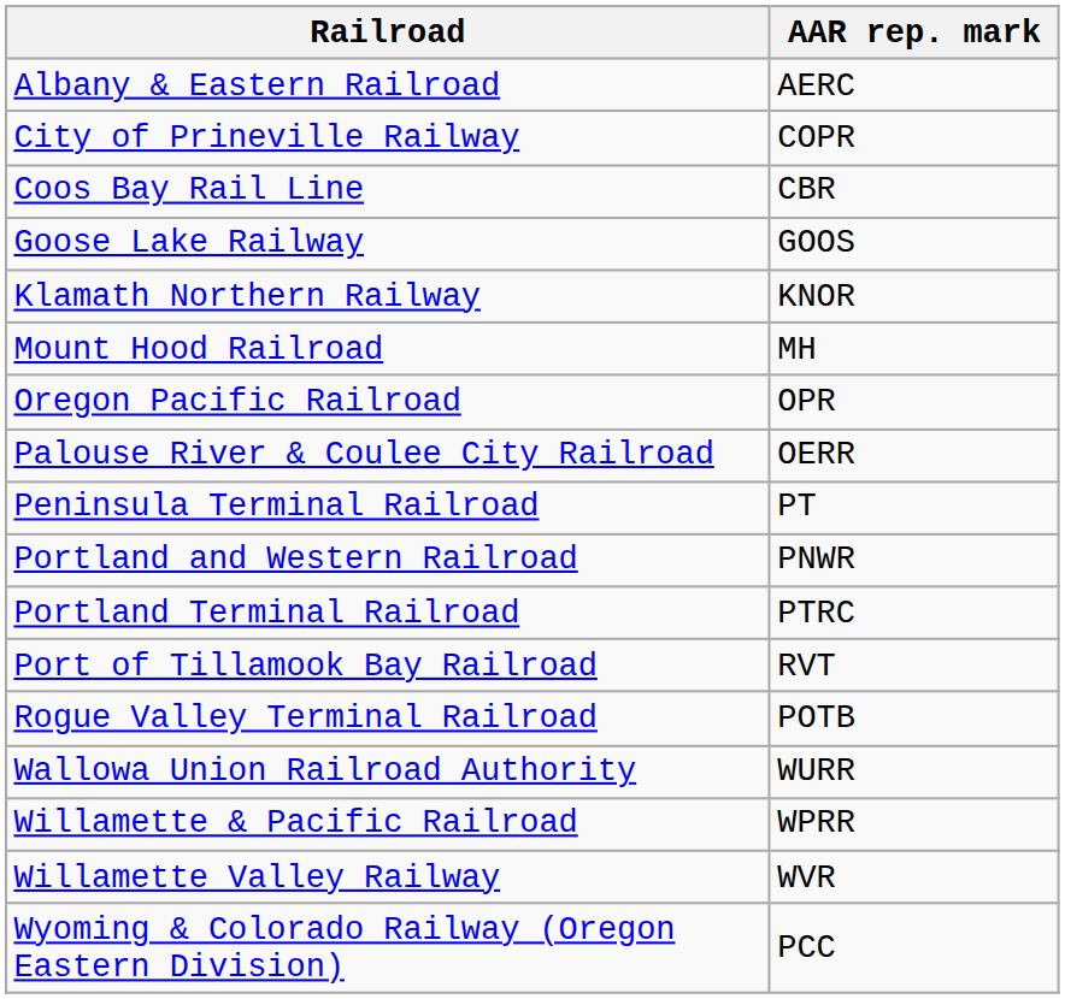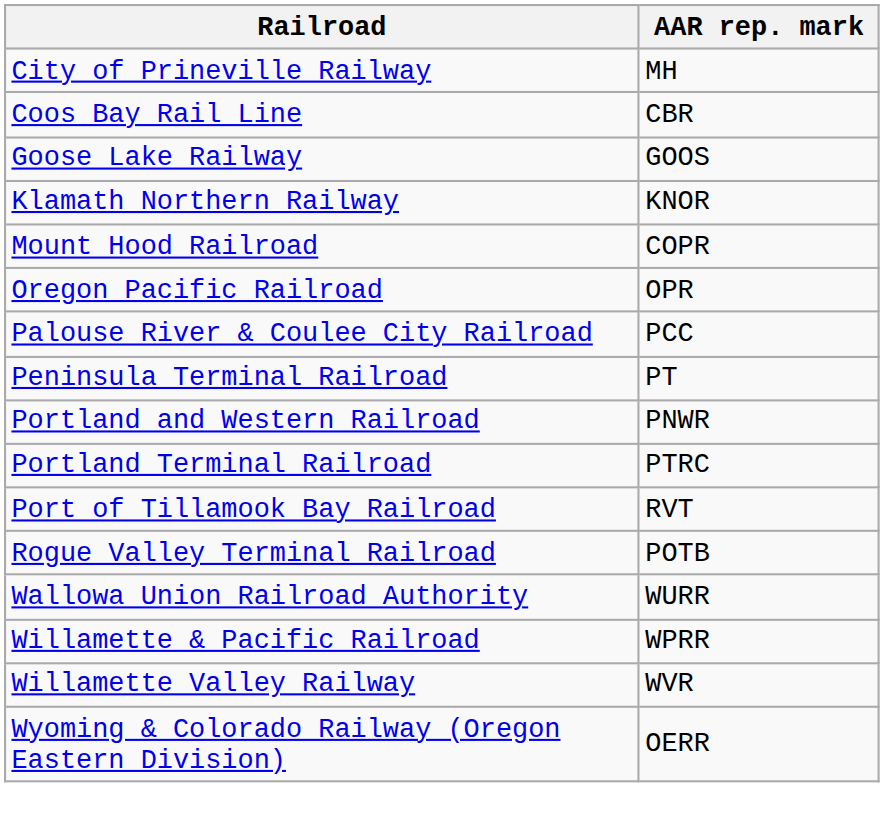 <table class="wikitable" border="1">
 <tr>
 <th width="300px">Railroad</th>
 <th width="110px">AAR rep. mark</th>
 </tr>
 <tr>
-<td width="300px"><a href='#'>Albany & Eastern Railroad</a></td>
-<td width="110px">AERC</td>
-</tr>
-<tr>
 <td width="300px"><a href='#'>City of Prineville Railway</a></td>
-<td width="110px">COPR</td>
+<td width="110px">MH</td>
 </tr>
 <tr>
 <td width="300px"><a href='#'>Coos Bay Rail Line</a></td>
 <td width="110px">CBR</td>
 </tr>
 <tr>
 <td width="300px"><a href='#'>Goose Lake Railway</a></td>
 <td width="110px">GOOS</td>
 </tr>
 <tr>
 <td width="300px"><a href='#'>Klamath Northern Railway</a></td>
 <td width="110px">KNOR</td>
 </tr>
 <tr>
 <td width="300px"><a href='#'>Mount Hood Railroad</a></td>
-<td width="110px">MH</td>
+<td width="110px">COPR</td>
 </tr>
 <tr>
 <td width="300px"><a href='#'>Oregon Pacific Railroad</a></td>
 <td width="110px">OPR</td>
 </tr>
 <tr>
 <td width="300px"><a href='#'>Palouse River & Coulee City Railroad</a></td>
-<td width="110px">OERR</td>
+<td width="110px">PCC</td>
 </tr>
 <tr>
 <td width="300px"><a href='#'>Peninsula Terminal Railroad</a></td>
 <td width="110px">PT</td>
 </tr>
 <tr>
 <td width="300px"><a href='#'>Portland and Western Railroad</a></td>
 <td width="110px">PNWR</td>
 </tr>
 <tr>
 <td width="300px"><a href='#'>Portland Terminal Railroad</a></td>
 <td width="110px">PTRC</td>
 </tr>
 <tr>
 <td width="300px"><a href='#'>Port of Tillamook Bay Railroad</a></td>
 <td width="110px">RVT</td>
 </tr>
 <tr>
 <td width="300px"><a href='#'>Rogue Valley Terminal Railroad</a></td>
 <td width="110px">POTB</td>
 </tr>
 <tr>
 <td width="300px"><a href='#'>Wallowa Union Railroad Authority</a></td>
 <td width="110px">WURR</td>
 </tr>
 <tr>
 <td width="300px"><a href='#'>Willamette & Pacific Railroad</a></td>
 <td width="110px">WPRR</td>
 </tr>
 <tr>
 <td width="300px"><a href='#'>Willamette Valley Railway</a></td>
 <td width="110px">WVR</td>
 </tr>
 <tr>
 <td width="300px"><a href='#'>Wyoming & Colorado Railway (Oregon Eastern Division)</a></td>
-<td width="110px">PCC</td>
+<td width="110px">OERR</td>
 </tr>
 </table>
